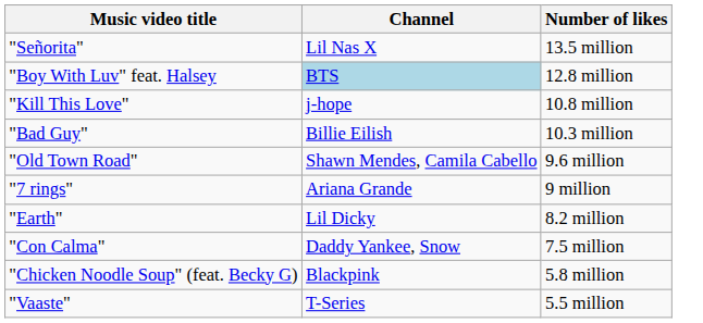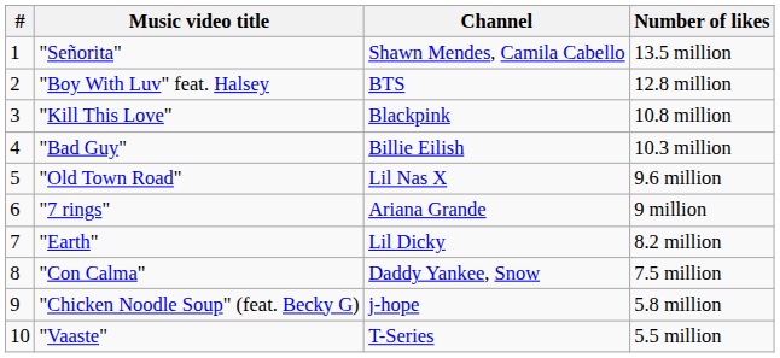 <table class="wikitable">
 <tr>
+<th>#</th>
 <th>Music video title</th>
 <th>Channel</th>
 <th>Number of likes</th>
 </tr>
 <tr>
+<td>1</td>
 <td>"<a href='#'>Señorita</a>"</td>
-<td><a href='#'>Lil Nas X</a></td>
+<td><a href='#'>Shawn Mendes</a>, <a href='#'>Camila Cabello</a></td>
 <td>13.5 million</td>
 </tr>
 <tr>
+<td>2</td>
 <td>"<a href='#'>Boy With Luv</a>" feat. <a href='#'>Halsey</a></td>
-<td style="background: lightblue;"><a href='#'>BTS</a></td>
+<td><a href='#'>BTS</a></td>
 <td>12.8 million</td>
 </tr>
 <tr>
+<td>3</td>
 <td>"<a href='#'>Kill This Love</a>"</td>
-<td><a href='#'>j-hope</a></td>
+<td><a href='#'>Blackpink</a></td>
 <td>10.8 million</td>
 </tr>
 <tr>
+<td>4</td>
 <td>"<a href='#'>Bad Guy</a>"</td>
 <td><a href='#'>Billie Eilish</a></td>
 <td>10.3 million</td>
 </tr>
 <tr>
+<td>5</td>
 <td>"<a href='#'>Old Town Road</a>"</td>
-<td><a href='#'>Shawn Mendes</a>, <a href='#'>Camila Cabello</a></td>
+<td><a href='#'>Lil Nas X</a></td>
 <td>9.6 million</td>
 </tr>
 <tr>
+<td>6</td>
 <td>"<a href='#'>7 rings</a>"</td>
 <td><a href='#'>Ariana Grande</a></td>
 <td>9 million</td>
 </tr>
 <tr>
+<td>7</td>
 <td>"<a href='#'>Earth</a>"</td>
 <td><a href='#'>Lil Dicky</a></td>
 <td>8.2 million</td>
 </tr>
 <tr>
+<td>8</td>
 <td>"<a href='#'>Con Calma</a>"</td>
 <td><a href='#'>Daddy Yankee</a>, <a href='#'>Snow</a></td>
 <td>7.5 million</td>
 </tr>
 <tr>
+<td>9</td>
 <td>"<a href='#'>Chicken Noodle Soup</a>" (feat. <a href='#'>Becky G</a>)</td>
-<td><a href='#'>Blackpink</a></td>
+<td><a href='#'>j-hope</a></td>
 <td>5.8 million</td>
 </tr>
 <tr>
+<td>10</td>
 <td>"<a href='#'>Vaaste</a>"</td>
 <td><a href='#'>T-Series</a></td>
 <td>5.5 million</td>
 </tr>
 </table>
